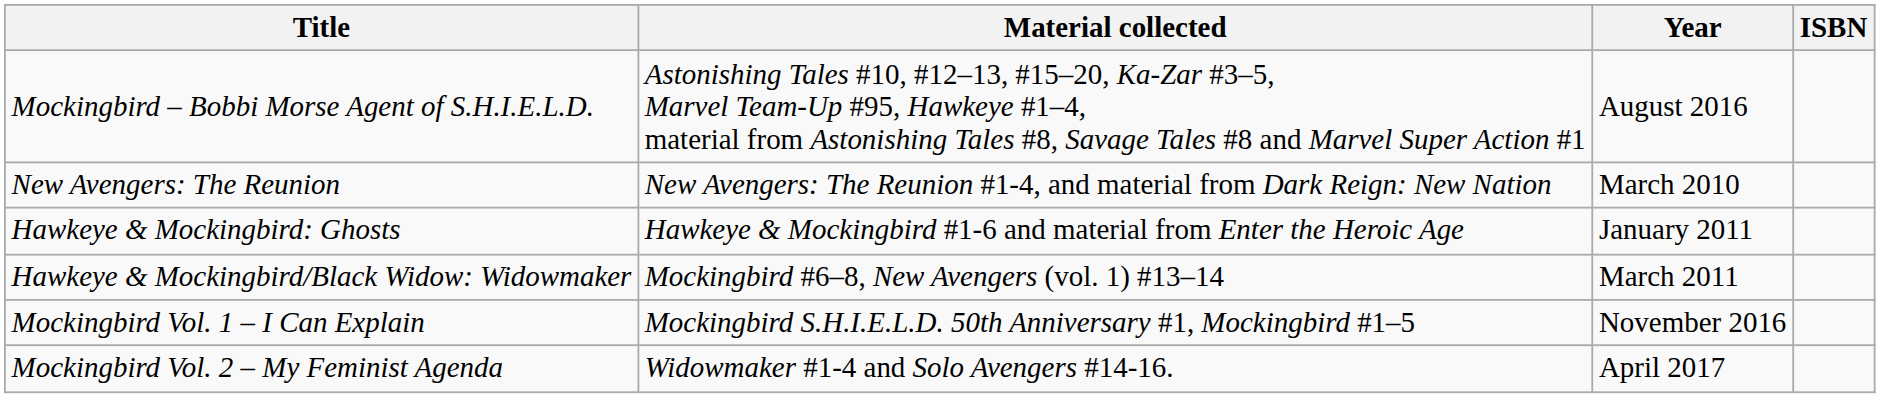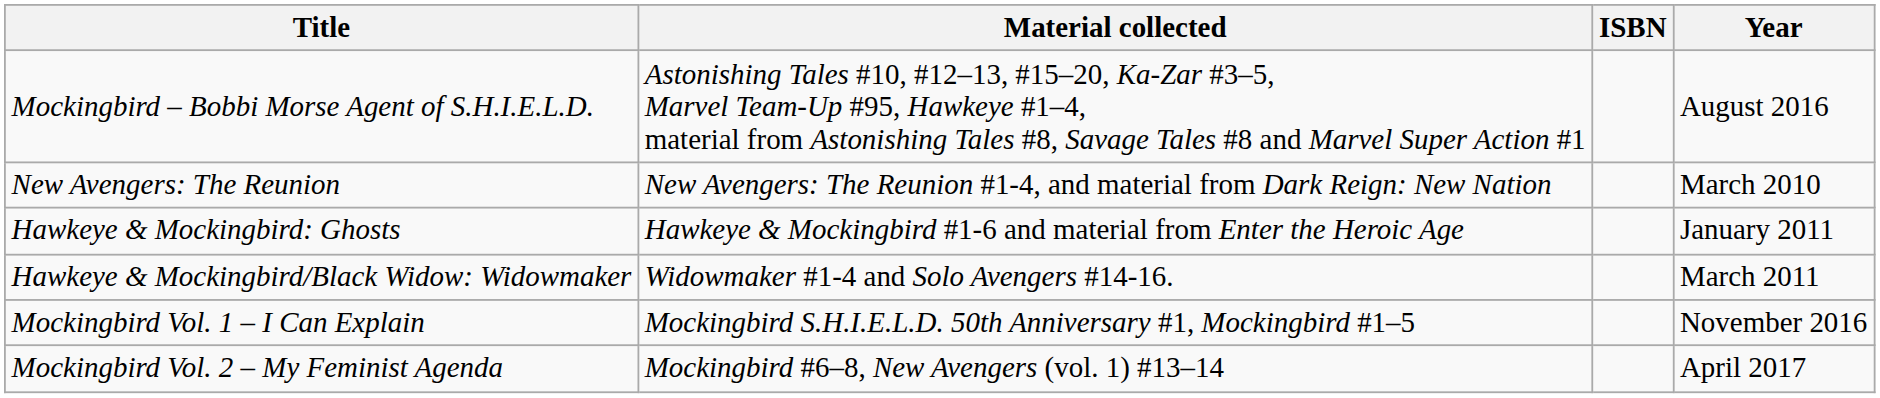 <table class="wikitable sortable">
 <tr>
 <th>Title</th>
 <th>Material collected</th>
+<th>ISBN</th>
 <th>Year</th>
-<th>ISBN</th>
 </tr>
 <tr>
 <td><em>Mockingbird – Bobbi Morse Agent of S.H.I.E.L.D.</em></td>
 <td><em>Astonishing Tales</em> #10, #12–13, #15–20, <em>Ka-Zar</em> #3–5,<br><em>Marvel Team-Up</em> #95, <em>Hawkeye</em> #1–4,<br>material from <em>Astonishing Tales</em> #8, <em>Savage Tales</em> #8 and <em>Marvel Super Action</em> #1</td>
+<td></td>
 <td>August 2016</td>
-<td></td>
 </tr>
 <tr>
 <td><em>New Avengers: The Reunion</em></td>
 <td><em>New Avengers: The Reunion</em> #1-4, and material from <em>Dark Reign: New Nation</em></td>
+<td></td>
 <td>March 2010</td>
-<td></td>
 </tr>
 <tr>
 <td><em>Hawkeye & Mockingbird: Ghosts</em></td>
 <td><em>Hawkeye & Mockingbird</em> #1-6 and material from <em>Enter the Heroic Age</em></td>
+<td></td>
 <td>January 2011</td>
-<td></td>
 </tr>
 <tr>
 <td><em>Hawkeye & Mockingbird/Black Widow: Widowmaker</em></td>
-<td><em>Mockingbird</em> #6–8, <em>New Avengers</em> (vol. 1) #13–14</td>
+<td><em>Widowmaker</em> #1-4 and <em>Solo Avengers</em> #14-16.</td>
+<td></td>
 <td>March 2011</td>
-<td></td>
 </tr>
 <tr>
 <td><em>Mockingbird Vol. 1 – I Can Explain</em></td>
 <td><em>Mockingbird S.H.I.E.L.D. 50th Anniversary</em> #1, <em>Mockingbird</em> #1–5</td>
+<td></td>
 <td>November 2016</td>
-<td></td>
 </tr>
 <tr>
 <td><em>Mockingbird Vol. 2 – My Feminist Agenda</em></td>
-<td><em>Widowmaker</em> #1-4 and <em>Solo Avengers</em> #14-16.</td>
+<td><em>Mockingbird</em> #6–8, <em>New Avengers</em> (vol. 1) #13–14</td>
+<td></td>
 <td>April 2017</td>
-<td></td>
 </tr>
 </table>
